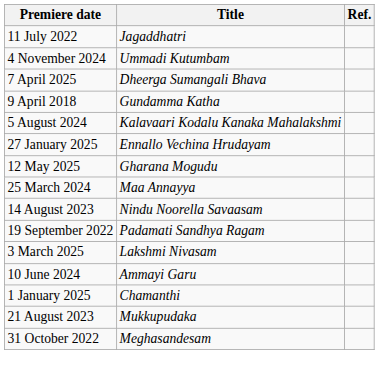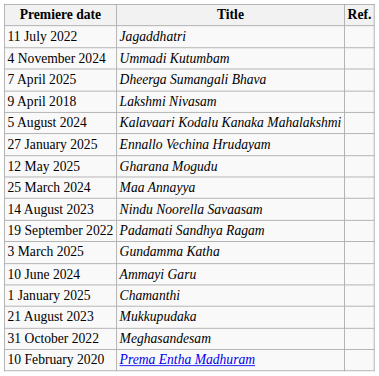 <table class="wikitable sortable">
 <tr>
 <th>Premiere date</th>
 <th>Title</th>
 <th>Ref.</th>
 </tr>
 <tr>
 <td>11 July 2022</td>
 <td><em>Jagaddhatri</em></td>
 <td></td>
 </tr>
 <tr>
 <td>4 November 2024</td>
 <td><em>Ummadi Kutumbam</em></td>
 <td></td>
 </tr>
 <tr>
 <td>7 April 2025</td>
 <td><em>Dheerga Sumangali Bhava</em></td>
 <td></td>
 </tr>
 <tr>
 <td>9 April 2018</td>
-<td><em>Gundamma Katha</em></td>
+<td><em>Lakshmi Nivasam</em></td>
 <td></td>
 </tr>
 <tr>
 <td>5 August 2024</td>
 <td><em>Kalavaari Kodalu Kanaka Mahalakshmi</em></td>
 <td></td>
 </tr>
 <tr>
 <td>27 January 2025</td>
 <td><em>Ennallo Vechina Hrudayam</em></td>
 <td></td>
 </tr>
 <tr>
 <td>12 May 2025</td>
 <td><em>Gharana Mogudu</em></td>
 <td></td>
 </tr>
 <tr>
 <td>25 March 2024</td>
 <td><em>Maa Annayya</em></td>
 <td></td>
 </tr>
 <tr>
 <td>14 August 2023</td>
 <td><em>Nindu Noorella Savaasam</em></td>
 <td></td>
 </tr>
 <tr>
 <td>19 September 2022</td>
 <td><em>Padamati Sandhya Ragam</em></td>
 <td></td>
 </tr>
 <tr>
 <td>3 March 2025</td>
-<td><em>Lakshmi Nivasam</em></td>
+<td><em>Gundamma Katha</em></td>
 <td></td>
 </tr>
 <tr>
 <td>10 June 2024</td>
 <td><em>Ammayi Garu</em></td>
 <td></td>
 </tr>
 <tr>
 <td>1 January 2025</td>
 <td><em>Chamanthi</em></td>
 <td></td>
 </tr>
 <tr>
 <td>21 August 2023</td>
 <td><em>Mukkupudaka</em></td>
 <td></td>
 </tr>
 <tr>
 <td>31 October 2022</td>
 <td><em>Meghasandesam</em></td>
 <td></td>
 </tr>
+<tr>
+<td>10 February 2020</td>
+<td><em><a href='#'>Prema Entha Madhuram</a></em></td>
+<td></td>
+</tr>
 </table>
